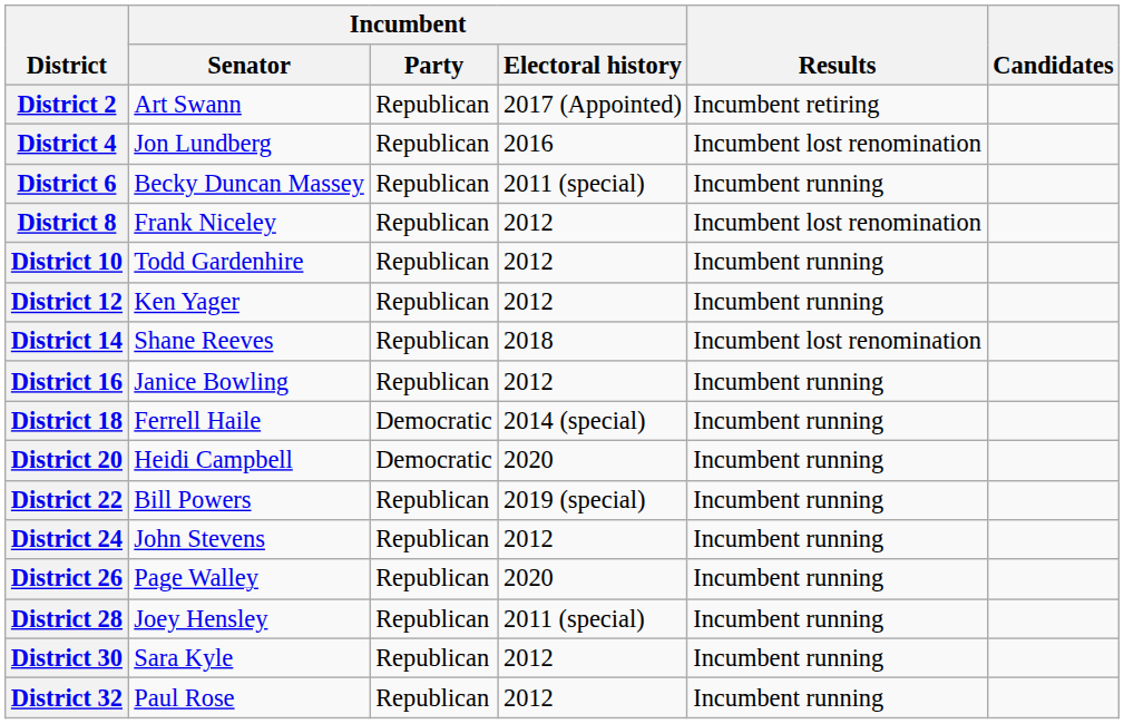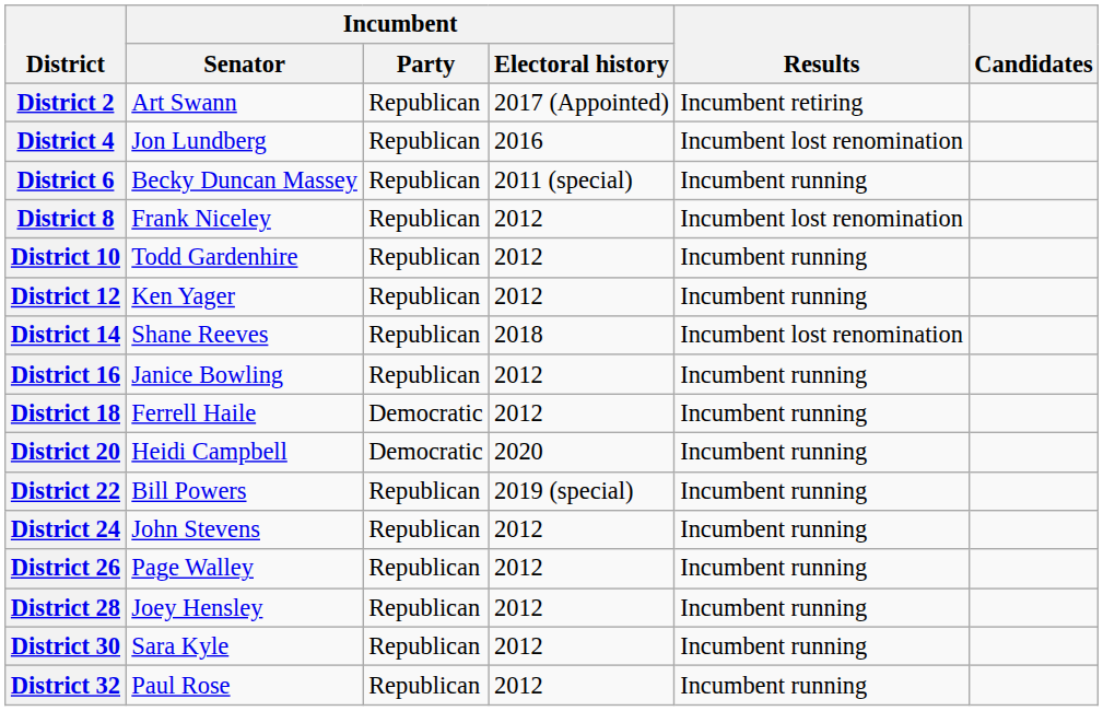 <table class="wikitable sortable">
 <tr valign=bottom>
 <th rowspan=2>District</th>
 <th colspan=3>Incumbent</th>
 <th rowspan=2>Results</th>
 <th rowspan=2>Candidates</th>
 </tr>
 <tr>
 <th>Senator</th>
 <th>Party</th>
 <th>Electoral history</th>
 </tr>
 <tr>
 <th><a href='#'>District 2</a></th>
 <td><a href='#'>Art Swann</a></td>
 <td>Republican</td>
 <td>2017 (Appointed)</td>
 <td>Incumbent retiring</td>
 <td nowrap></td>
 </tr>
 <tr>
 <th><a href='#'>District 4</a></th>
 <td><a href='#'>Jon Lundberg</a></td>
 <td>Republican</td>
 <td>2016</td>
 <td>Incumbent lost renomination</td>
 <td nowrap></td>
 </tr>
 <tr>
 <th><a href='#'>District 6</a></th>
 <td><a href='#'>Becky Duncan Massey</a></td>
 <td>Republican</td>
 <td>2011 (special)</td>
 <td>Incumbent running</td>
 <td nowrap></td>
 </tr>
 <tr>
 <th><a href='#'>District 8</a></th>
 <td><a href='#'>Frank Niceley</a></td>
 <td>Republican</td>
 <td>2012</td>
 <td>Incumbent lost renomination</td>
 <td nowrap></td>
 </tr>
 <tr>
 <th><a href='#'>District 10</a></th>
 <td><a href='#'>Todd Gardenhire</a></td>
 <td>Republican</td>
 <td>2012</td>
 <td>Incumbent running</td>
 <td nowrap></td>
 </tr>
 <tr>
 <th><a href='#'>District 12</a></th>
 <td><a href='#'>Ken Yager</a></td>
 <td>Republican</td>
 <td>2012</td>
 <td>Incumbent running</td>
 <td nowrap></td>
 </tr>
 <tr>
 <th><a href='#'>District 14</a></th>
 <td><a href='#'>Shane Reeves</a></td>
 <td>Republican</td>
 <td>2018</td>
 <td>Incumbent lost renomination</td>
 <td nowrap></td>
 </tr>
 <tr>
 <th><a href='#'>District 16</a></th>
 <td><a href='#'>Janice Bowling</a></td>
 <td>Republican</td>
 <td>2012</td>
 <td>Incumbent running</td>
 <td nowrap></td>
 </tr>
 <tr>
 <th><a href='#'>District 18</a></th>
 <td><a href='#'>Ferrell Haile</a></td>
 <td>Democratic</td>
-<td>2014 (special)</td>
+<td>2012</td>
 <td>Incumbent running</td>
 <td nowrap></td>
 </tr>
 <tr>
 <th><a href='#'>District 20</a></th>
 <td><a href='#'>Heidi Campbell</a></td>
 <td>Democratic</td>
 <td>2020</td>
 <td>Incumbent running</td>
 <td nowrap></td>
 </tr>
 <tr>
 <th><a href='#'>District 22</a></th>
 <td><a href='#'>Bill Powers</a></td>
 <td>Republican</td>
 <td>2019 (special)</td>
 <td>Incumbent running</td>
 <td nowrap></td>
 </tr>
 <tr>
 <th><a href='#'>District 24</a></th>
 <td><a href='#'>John Stevens</a></td>
 <td>Republican</td>
 <td>2012</td>
 <td>Incumbent running</td>
 <td nowrap></td>
 </tr>
 <tr>
 <th><a href='#'>District 26</a></th>
 <td><a href='#'>Page Walley</a></td>
 <td>Republican</td>
-<td>2020</td>
+<td>2012</td>
 <td>Incumbent running</td>
 <td nowrap></td>
 </tr>
 <tr>
 <th><a href='#'>District 28</a></th>
 <td><a href='#'>Joey Hensley</a></td>
 <td>Republican</td>
-<td>2011 (special)</td>
+<td>2012</td>
 <td>Incumbent running</td>
 <td nowrap></td>
 </tr>
 <tr>
 <th><a href='#'>District 30</a></th>
 <td><a href='#'>Sara Kyle</a></td>
 <td>Republican</td>
 <td>2012</td>
 <td>Incumbent running</td>
 <td nowrap></td>
 </tr>
 <tr>
 <th><a href='#'>District 32</a></th>
 <td><a href='#'>Paul Rose</a></td>
 <td>Republican</td>
 <td>2012</td>
 <td>Incumbent running</td>
 <td nowrap></td>
 </tr>
 </table>
